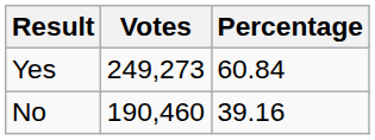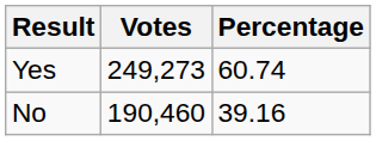 <table class="wikitable">
 <tr>
 <th>Result</th>
 <th>Votes</th>
 <th>Percentage</th>
 </tr>
 <tr>
 <td>Yes</td>
 <td>249,273</td>
-<td>60.84</td>
+<td>60.74</td>
 </tr>
 <tr>
 <td>No</td>
 <td>190,460</td>
 <td>39.16</td>
 </tr>
 </table>
